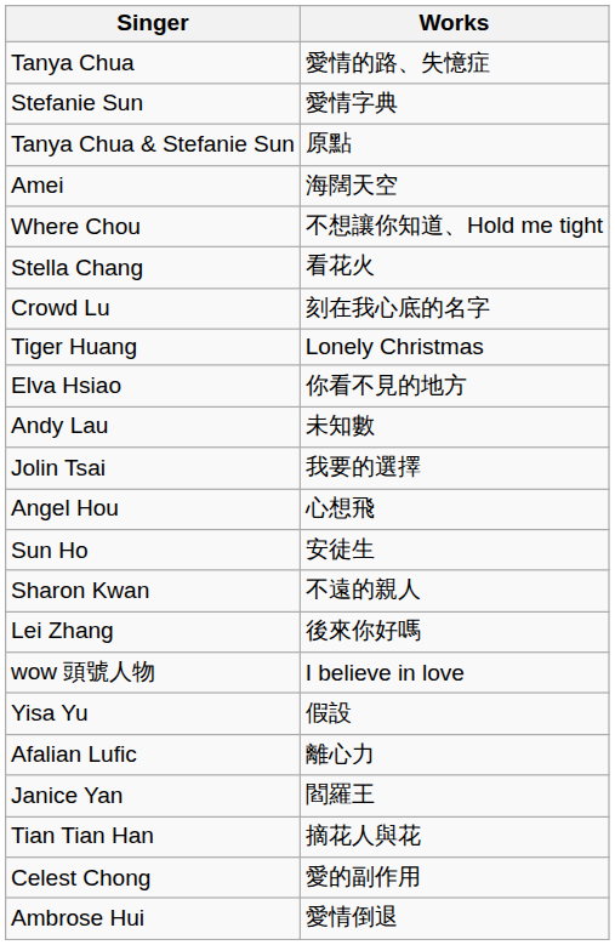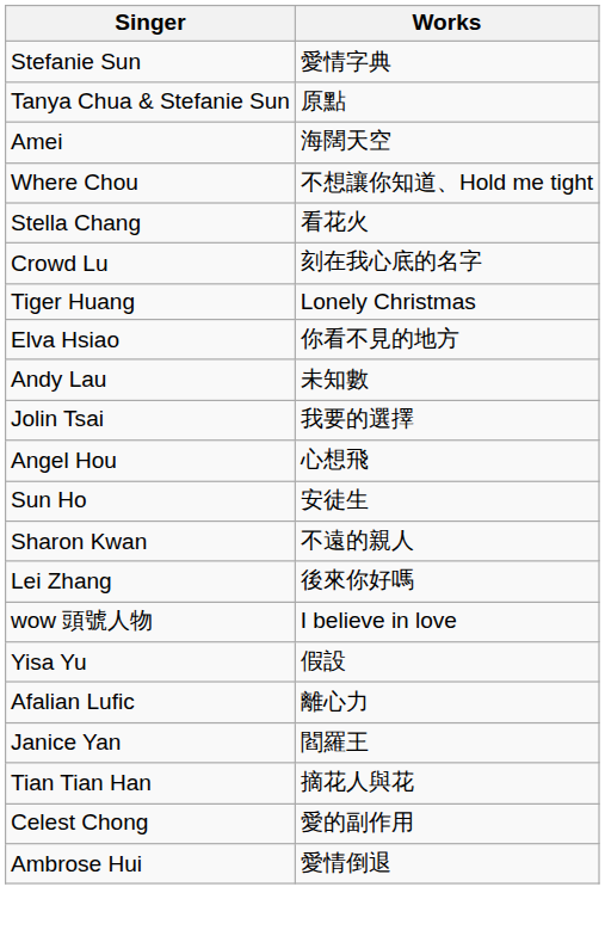 <table class="wikitable">
 <tr>
 <th>Singer</th>
 <th>Works</th>
-</tr>
-<tr>
-<td>Tanya Chua</td>
-<td>愛情的路、失憶症</td>
 </tr>
 <tr>
 <td>Stefanie Sun</td>
 <td>愛情字典</td>
 </tr>
 <tr>
 <td>Tanya Chua & Stefanie Sun</td>
 <td>原點</td>
 </tr>
 <tr>
 <td>Amei</td>
 <td>海闊天空</td>
 </tr>
 <tr>
 <td>Where Chou</td>
 <td>不想讓你知道、Hold me tight</td>
 </tr>
 <tr>
 <td>Stella Chang</td>
 <td>看花火</td>
 </tr>
 <tr>
 <td>Crowd Lu</td>
 <td>刻在我心底的名字</td>
 </tr>
 <tr>
 <td>Tiger Huang</td>
 <td>Lonely Christmas</td>
 </tr>
 <tr>
 <td>Elva Hsiao</td>
 <td>你看不見的地方</td>
 </tr>
 <tr>
 <td>Andy Lau</td>
 <td>未知數</td>
 </tr>
 <tr>
 <td>Jolin Tsai</td>
 <td>我要的選擇</td>
 </tr>
 <tr>
 <td>Angel Hou</td>
 <td>心想飛</td>
 </tr>
 <tr>
 <td>Sun Ho</td>
 <td>安徒生</td>
 </tr>
 <tr>
 <td>Sharon Kwan</td>
 <td>不遠的親人</td>
 </tr>
 <tr>
 <td>Lei Zhang</td>
 <td>後來你好嗎</td>
 </tr>
 <tr>
 <td>wow 頭號人物</td>
 <td>I believe in love</td>
 </tr>
 <tr>
 <td>Yisa Yu</td>
 <td>假設</td>
 </tr>
 <tr>
 <td>Afalian Lufic</td>
 <td>離心力</td>
 </tr>
 <tr>
 <td>Janice Yan</td>
 <td>閻羅王</td>
 </tr>
 <tr>
 <td>Tian Tian Han</td>
 <td>摘花人與花</td>
 </tr>
 <tr>
 <td>Celest Chong</td>
 <td>愛的副作用</td>
 </tr>
 <tr>
 <td>Ambrose Hui</td>
 <td>愛情倒退</td>
 </tr>
 </table>
